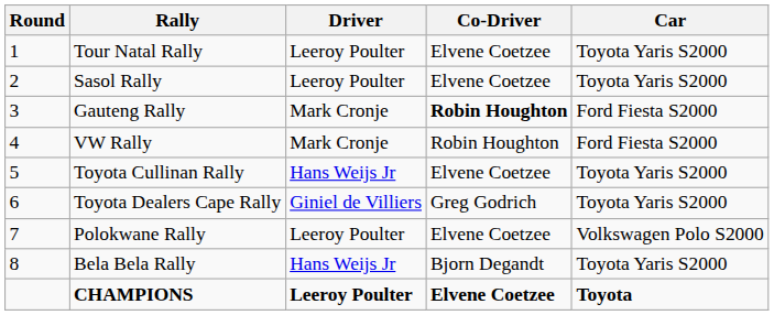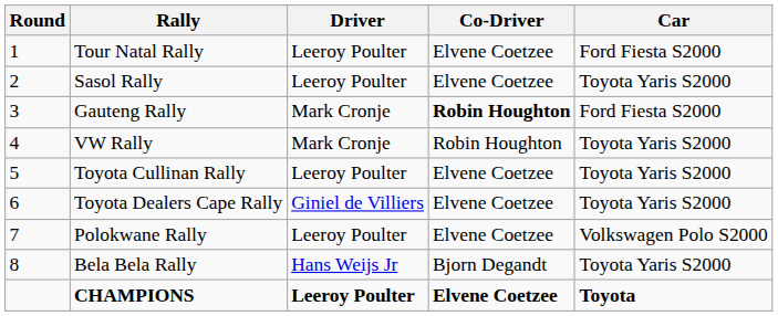 <table class="wikitable">
 <tr>
 <th>Round</th>
 <th>Rally</th>
 <th>Driver</th>
 <th>Co-Driver</th>
 <th>Car</th>
 </tr>
 <tr>
 <td>1</td>
 <td>Tour Natal Rally</td>
 <td>Leeroy Poulter</td>
 <td>Elvene Coetzee</td>
-<td>Toyota Yaris S2000</td>
+<td>Ford Fiesta S2000</td>
 </tr>
 <tr>
 <td>2</td>
 <td>Sasol Rally</td>
 <td>Leeroy Poulter</td>
 <td>Elvene Coetzee</td>
 <td>Toyota Yaris S2000</td>
 </tr>
 <tr>
 <td>3</td>
 <td>Gauteng Rally</td>
 <td>Mark Cronje</td>
 <td><strong>Robin Houghton</strong></td>
 <td>Ford Fiesta S2000</td>
 </tr>
 <tr>
 <td>4</td>
 <td>VW Rally</td>
 <td>Mark Cronje</td>
 <td>Robin Houghton</td>
-<td>Ford Fiesta S2000</td>
+<td>Toyota Yaris S2000</td>
 </tr>
 <tr>
 <td>5</td>
 <td>Toyota Cullinan Rally</td>
-<td><a href='#'>Hans Weijs Jr</a></td>
+<td>Leeroy Poulter</td>
 <td>Elvene Coetzee</td>
 <td>Toyota Yaris S2000</td>
 </tr>
 <tr>
 <td>6</td>
 <td>Toyota Dealers Cape Rally</td>
 <td><a href='#'>Giniel de Villiers</a></td>
-<td>Greg Godrich</td>
+<td>Elvene Coetzee</td>
 <td>Toyota Yaris S2000</td>
 </tr>
 <tr>
 <td>7</td>
 <td>Polokwane Rally</td>
 <td>Leeroy Poulter</td>
 <td>Elvene Coetzee</td>
 <td>Volkswagen Polo S2000</td>
 </tr>
 <tr>
 <td>8</td>
 <td>Bela Bela Rally</td>
 <td><a href='#'>Hans Weijs Jr</a></td>
 <td>Bjorn Degandt</td>
 <td>Toyota Yaris S2000</td>
 </tr>
 <tr>
 <td></td>
 <td><strong>CHAMPIONS</strong></td>
 <td><strong>Leeroy Poulter</strong></td>
 <td><strong>Elvene Coetzee</strong></td>
 <td><strong>Toyota</strong></td>
 </tr>
 </table>
